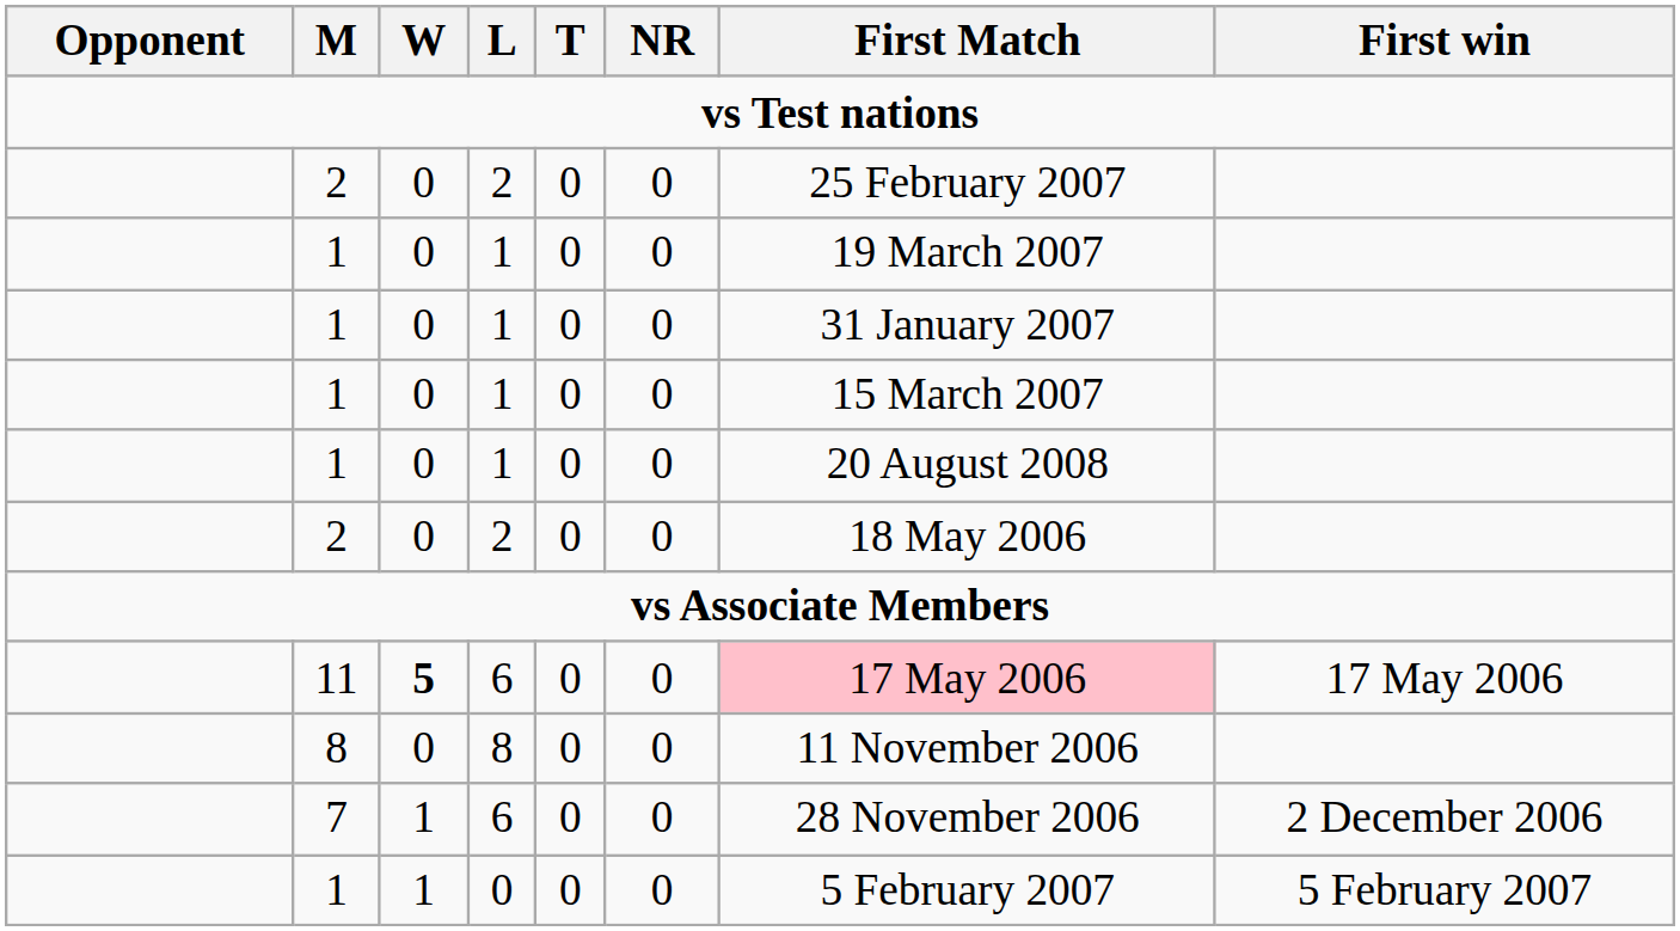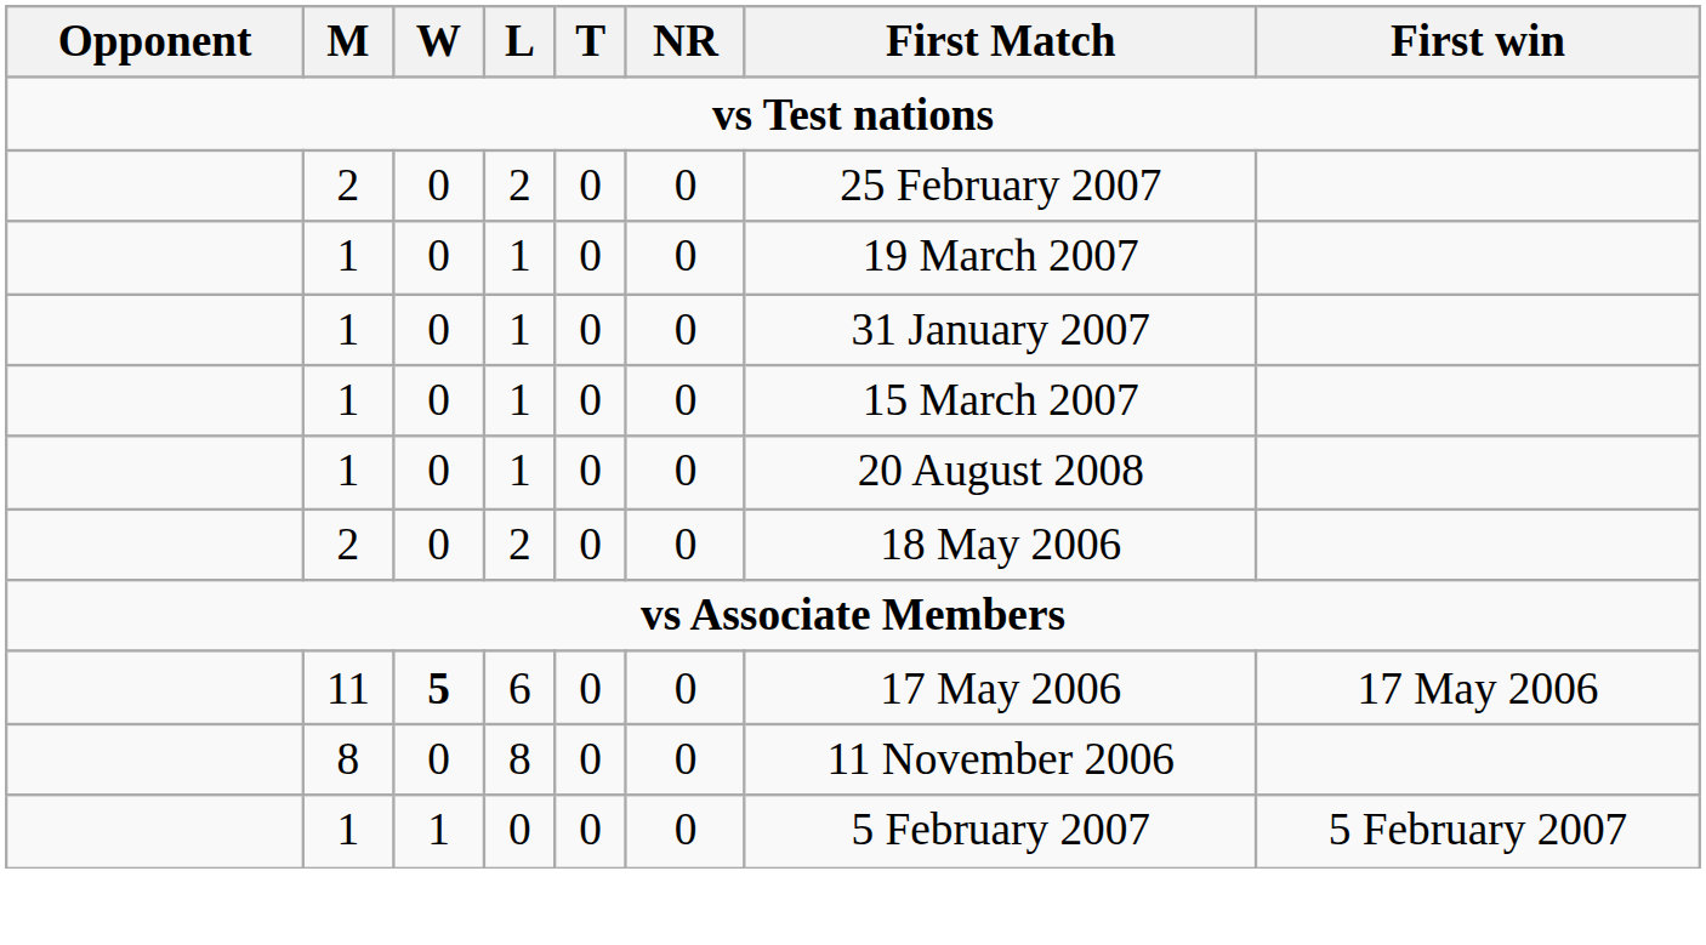 <table class="wikitable" style="text-align: center; width: 600px;">
 <tr>
 <th>Opponent</th>
 <th>M</th>
 <th>W</th>
 <th>L</th>
 <th>T</th>
 <th>NR</th>
 <th>First Match</th>
 <th>First win</th>
 </tr>
 <tr>
 <td colspan="8" align="center"><strong>vs Test nations</strong></td>
 </tr>
 <tr>
 <td align="left"></td>
 <td>2</td>
 <td>0</td>
 <td>2</td>
 <td>0</td>
 <td>0</td>
 <td>25 February 2007</td>
 <td></td>
 </tr>
 <tr>
 <td align="left"></td>
 <td>1</td>
 <td>0</td>
 <td>1</td>
 <td>0</td>
 <td>0</td>
 <td>19 March 2007</td>
 <td></td>
 </tr>
 <tr>
 <td align="left"></td>
 <td>1</td>
 <td>0</td>
 <td>1</td>
 <td>0</td>
 <td>0</td>
 <td>31 January 2007</td>
 <td></td>
 </tr>
 <tr>
 <td align="left"></td>
 <td>1</td>
 <td>0</td>
 <td>1</td>
 <td>0</td>
 <td>0</td>
 <td>15 March 2007</td>
 <td></td>
 </tr>
 <tr>
 <td align="left"></td>
 <td>1</td>
 <td>0</td>
 <td>1</td>
 <td>0</td>
 <td>0</td>
 <td>20 August 2008</td>
 <td></td>
 </tr>
 <tr>
 <td align="left"></td>
 <td>2</td>
 <td>0</td>
 <td>2</td>
 <td>0</td>
 <td>0</td>
 <td>18 May 2006</td>
 <td></td>
 </tr>
 <tr>
 <td colspan="8" align="center"><strong>vs Associate Members</strong></td>
 </tr>
 <tr>
 <td align="left"></td>
 <td>11</td>
 <td><strong>5</strong></td>
 <td>6</td>
 <td>0</td>
 <td>0</td>
-<td style="background: pink;">17 May 2006</td>
+<td>17 May 2006</td>
 <td>17 May 2006</td>
 </tr>
 <tr>
 <td align="left"></td>
 <td>8</td>
 <td>0</td>
 <td>8</td>
 <td>0</td>
 <td>0</td>
 <td>11 November 2006</td>
 <td></td>
 </tr>
 <tr>
 <td align="left"></td>
-<td>7</td>
-<td>1</td>
-<td>6</td>
-<td>0</td>
-<td>0</td>
-<td>28 November 2006</td>
-<td>2 December 2006</td>
-</tr>
-<tr>
-<td align="left"></td>
 <td>1</td>
 <td>1</td>
 <td>0</td>
 <td>0</td>
 <td>0</td>
 <td>5 February 2007</td>
 <td>5 February 2007</td>
 </tr>
 </table>
